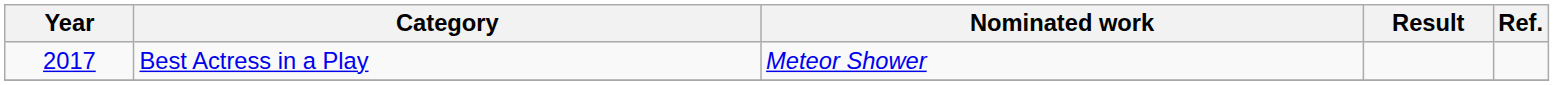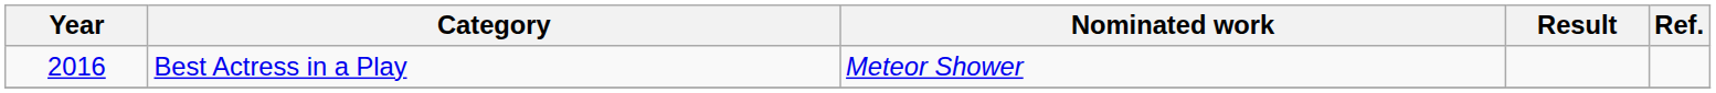 <table class=wikitable>
 <tr>
 <th scope="col" style="width:5em;">Year</th>
 <th scope="col" style="width:26em;">Category</th>
 <th scope="col" style="width:25em;">Nominated work</th>
 <th scope="col" style="width:5em;">Result</th>
 <th>Ref.</th>
 </tr>
 <tr>
-<td style="text-align:center;"><a href='#'>2017</a></td>
+<td style="text-align:center;"><a href='#'>2016</a></td>
 <td><a href='#'>Best Actress in a Play</a></td>
 <td><em><a href='#'>Meteor Shower</a></em></td>
 <td></td>
 <td></td>
 </tr>
 <tr>
 </tr>
 </table>
